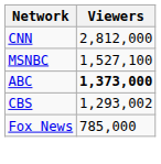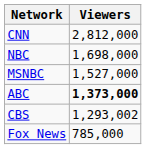 <table class="wikitable">
 <tr>
 <th>Network</th>
 <th>Viewers</th>
 </tr>
 <tr>
 <td><a href='#'>CNN</a></td>
 <td>2,812,000</td>
 </tr>
 <tr>
+<td><a href='#'>NBC</a></td>
+<td>1,698,000</td>
+</tr>
+<tr>
 <td><a href='#'>MSNBC</a></td>
-<td>1,527,100</td>
+<td>1,527,000</td>
 </tr>
 <tr>
 <td><a href='#'>ABC</a></td>
 <td><strong>1,373,000</strong></td>
 </tr>
 <tr>
 <td><a href='#'>CBS</a></td>
 <td>1,293,002</td>
 </tr>
 <tr>
 <td><a href='#'>Fox News</a></td>
 <td>785,000</td>
 </tr>
 </table>
